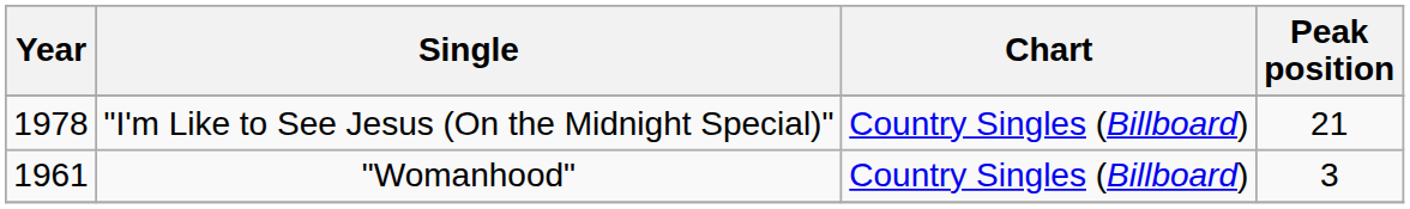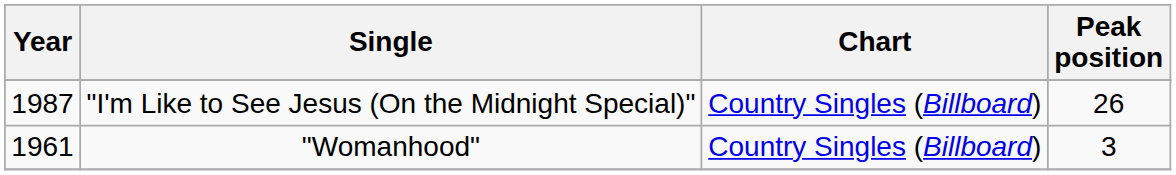 <table class="wikitable"  style="text-align: center;">
 <tr>
 <th>Year</th>
 <th>Single</th>
 <th>Chart</th>
 <th>Peak<br>position</th>
 </tr>
 <tr>
 </tr>
 <tr>
-<td>1978</td>
+<td>1987</td>
 <td>"I'm Like to See Jesus (On the Midnight Special)"</td>
 <td><a href='#'>Country Singles</a> (<a href='#'><em>Billboard</em></a>)</td>
-<td>21</td>
+<td>26</td>
 </tr>
 <tr>
 <td>1961</td>
 <td>"Womanhood"</td>
 <td><a href='#'>Country Singles</a> (<a href='#'><em>Billboard</em></a>)</td>
 <td>3</td>
 </tr>
 <tr>
 </tr>
 </table>
